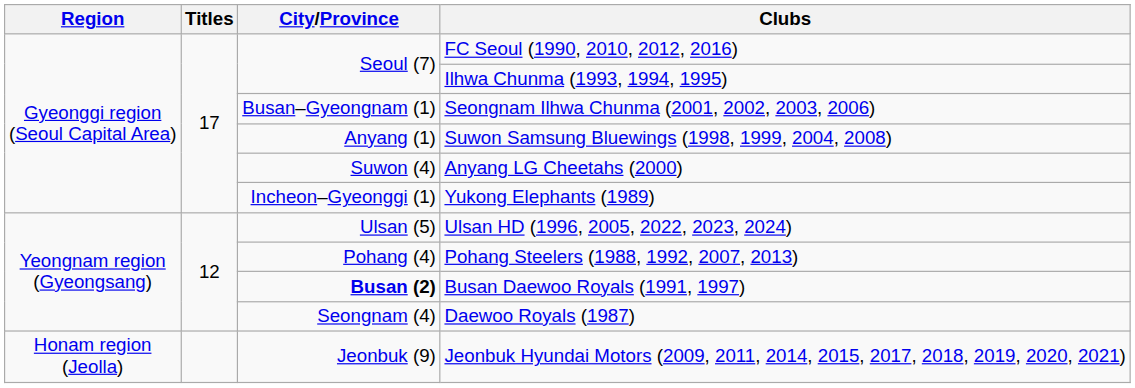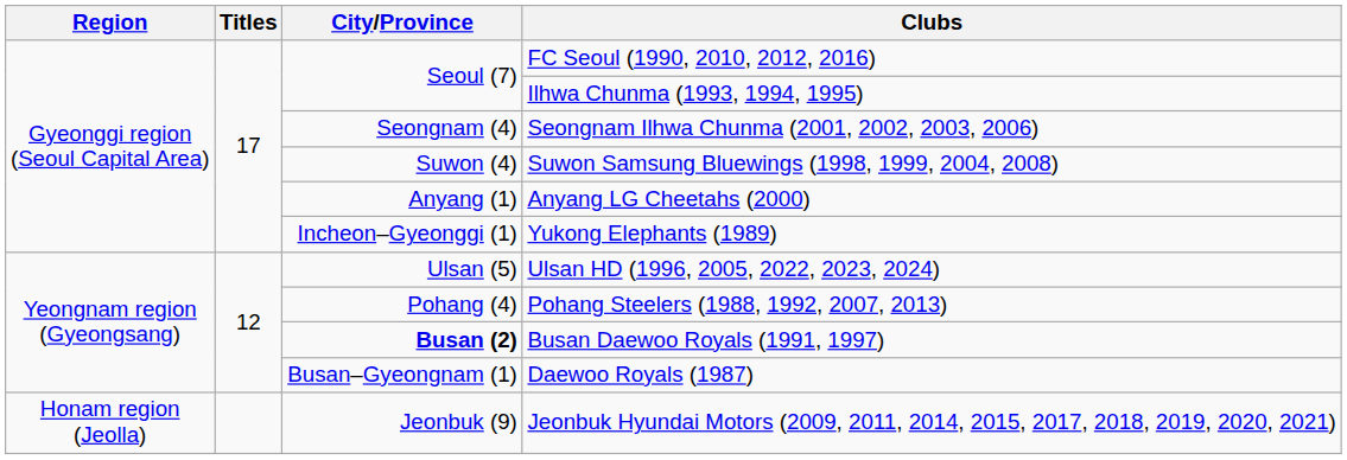 <table class="wikitable">
 <tr>
 <th><a href='#'>Region</a></th>
 <th>Titles</th>
 <th><a href='#'>City</a>/<a href='#'>Province</a></th>
 <th>Clubs</th>
 </tr>
 <tr>
 <td align=center rowspan=6><a href='#'>Gyeonggi region</a><br>(<a href='#'>Seoul Capital Area</a>)</td>
 <td rowspan=6 style="text-align:center;">17</td>
 <td align="right" rowspan=2><a href='#'>Seoul</a> (7)</td>
 <td><a href='#'>FC Seoul</a> (<a href='#'>1990</a>, <a href='#'>2010</a>, <a href='#'>2012</a>, <a href='#'>2016</a>)</td>
 </tr>
 <tr>
 <td><a href='#'>Ilhwa Chunma</a> (<a href='#'>1993</a>, <a href='#'>1994</a>, <a href='#'>1995</a>)</td>
 </tr>
 <tr>
-<td align="right"><a href='#'>Busan</a>–<a href='#'>Gyeongnam</a> (1)</td>
+<td align="right"><a href='#'>Seongnam</a> (4)</td>
 <td><a href='#'>Seongnam Ilhwa Chunma</a> (<a href='#'>2001</a>, <a href='#'>2002</a>, <a href='#'>2003</a>, <a href='#'>2006</a>)</td>
 </tr>
 <tr>
-<td align="right"><a href='#'>Anyang</a> (1)</td>
+<td align="right"><a href='#'>Suwon</a> (4)</td>
 <td><a href='#'>Suwon Samsung Bluewings</a> (<a href='#'>1998</a>, <a href='#'>1999</a>, <a href='#'>2004</a>, <a href='#'>2008</a>)</td>
 </tr>
 <tr>
-<td align="right"><a href='#'>Suwon</a> (4)</td>
+<td align="right"><a href='#'>Anyang</a> (1)</td>
 <td><a href='#'>Anyang LG Cheetahs</a> (<a href='#'>2000</a>)</td>
 </tr>
 <tr>
 <td align="right"><a href='#'>Incheon</a>–<a href='#'>Gyeonggi</a> (1)</td>
 <td><a href='#'>Yukong Elephants</a> (<a href='#'>1989</a>)</td>
 </tr>
 <tr>
 <td align=center rowspan=4><a href='#'>Yeongnam region</a><br>(<a href='#'>Gyeongsang</a>)</td>
 <td rowspan=4 style="text-align:center;">12</td>
 <td align="right"><a href='#'>Ulsan</a> (5)</td>
 <td><a href='#'>Ulsan HD</a> (<a href='#'>1996</a>, <a href='#'>2005</a>, <a href='#'>2022</a>, <a href='#'>2023</a>, <a href='#'>2024</a>)</td>
 </tr>
 <tr>
 <td align="right"><a href='#'>Pohang</a> (4)</td>
 <td><a href='#'>Pohang Steelers</a> (<a href='#'>1988</a>, <a href='#'>1992</a>, <a href='#'>2007</a>, <a href='#'>2013</a>)</td>
 </tr>
 <tr>
 <td align="right"><strong><a href='#'>Busan</a> (2)</strong></td>
 <td><a href='#'>Busan Daewoo Royals</a> (<a href='#'>1991</a>, <a href='#'>1997</a>)</td>
 </tr>
 <tr>
-<td align="right"><a href='#'>Seongnam</a> (4)</td>
+<td align="right"><a href='#'>Busan</a>–<a href='#'>Gyeongnam</a> (1)</td>
 <td><a href='#'>Daewoo Royals</a> (<a href='#'>1987</a>)</td>
 </tr>
 <tr>
 <td align=center><a href='#'>Honam region</a><br>(<a href='#'>Jeolla</a>)</td>
 <td></td>
 <td align="right"><a href='#'>Jeonbuk</a> (9)</td>
 <td><a href='#'>Jeonbuk Hyundai Motors</a> (<a href='#'>2009</a>, <a href='#'>2011</a>, <a href='#'>2014</a>, <a href='#'>2015</a>, <a href='#'>2017</a>, <a href='#'>2018</a>, <a href='#'>2019</a>, <a href='#'>2020</a>, <a href='#'>2021</a>)</td>
 </tr>
 </table>
